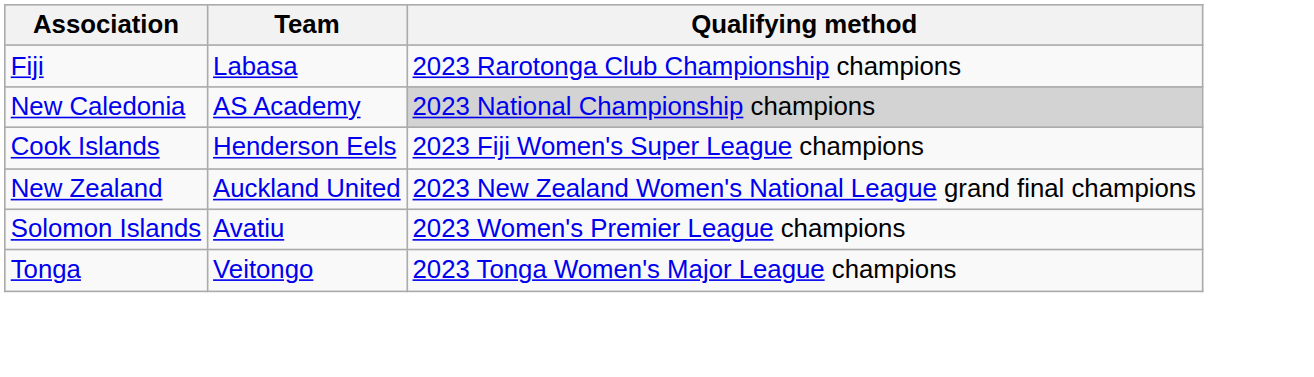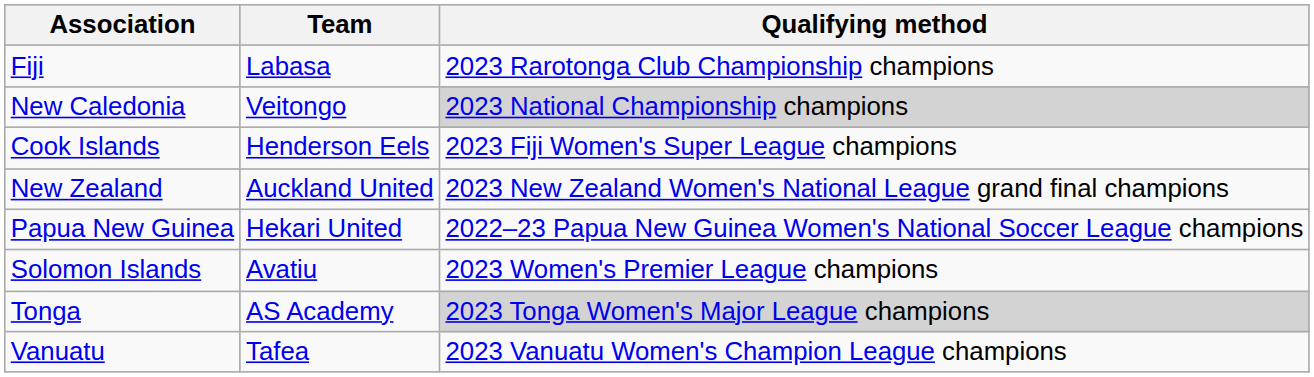 <table class="wikitable">
 <tr>
 <th>Association</th>
 <th>Team</th>
 <th>Qualifying method</th>
 </tr>
 <tr>
 <td> <a href='#'>Fiji</a></td>
 <td><a href='#'>Labasa</a></td>
 <td><a href='#'>2023 Rarotonga Club Championship</a> champions</td>
 </tr>
 <tr>
 <td> <a href='#'>New Caledonia</a></td>
-<td><a href='#'>AS Academy</a></td>
+<td><a href='#'>Veitongo</a></td>
 <td style="background: lightgrey;"><a href='#'>2023 National Championship</a> champions</td>
 </tr>
 <tr>
 <td> <a href='#'>Cook Islands</a></td>
 <td><a href='#'>Henderson Eels</a></td>
 <td><a href='#'>2023 Fiji Women's Super League</a> champions</td>
 </tr>
 <tr>
 <td> <a href='#'>New Zealand</a></td>
 <td><a href='#'>Auckland United</a></td>
 <td><a href='#'>2023 New Zealand Women's National League</a> grand final champions</td>
 </tr>
 <tr>
+<td> <a href='#'>Papua New Guinea</a></td>
+<td><a href='#'>Hekari United</a></td>
+<td><a href='#'>2022–23 Papua New Guinea Women's National Soccer League</a> champions</td>
+</tr>
+<tr>
 <td> <a href='#'>Solomon Islands</a></td>
 <td><a href='#'>Avatiu</a></td>
 <td><a href='#'>2023 Women's Premier League</a> champions</td>
 </tr>
 <tr>
 <td> <a href='#'>Tonga</a></td>
-<td><a href='#'>Veitongo</a></td>
-<td><a href='#'>2023 Tonga Women's Major League</a> champions</td>
+<td><a href='#'>AS Academy</a></td>
+<td style="background: lightgrey;"><a href='#'>2023 Tonga Women's Major League</a> champions</td>
+</tr>
+<tr>
+<td> <a href='#'>Vanuatu</a></td>
+<td><a href='#'>Tafea</a></td>
+<td><a href='#'>2023 Vanuatu Women's Champion League</a> champions</td>
 </tr>
 </table>
